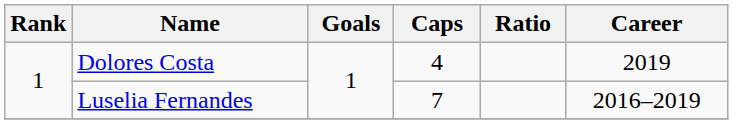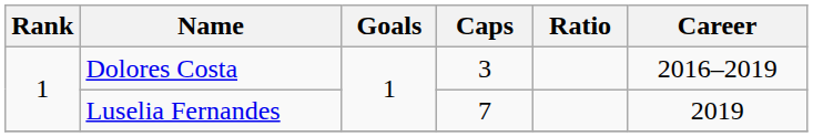 <table class="wikitable sortable"  style="text-align:center;">
 <tr>
 <th width="30">Rank</th>
 <th style="width:150px;">Name</th>
 <th width="50">Goals</th>
 <th width="50">Caps</th>
 <th width="50">Ratio</th>
 <th style="width:100px;">Career</th>
 </tr>
 <tr>
 <td rowspan=2>1</td>
 <td style="text-align: left;"><a href='#'>Dolores Costa</a></td>
 <td rowspan=2>1</td>
-<td>4</td>
+<td>3</td>
 <td></td>
-<td>2019</td>
+<td>2016–2019</td>
 </tr>
 <tr>
 <td style="text-align: left;"><a href='#'>Luselia Fernandes</a></td>
 <td>7</td>
 <td></td>
-<td>2016–2019</td>
+<td>2019</td>
 </tr>
 <tr>
 </tr>
 </table>
